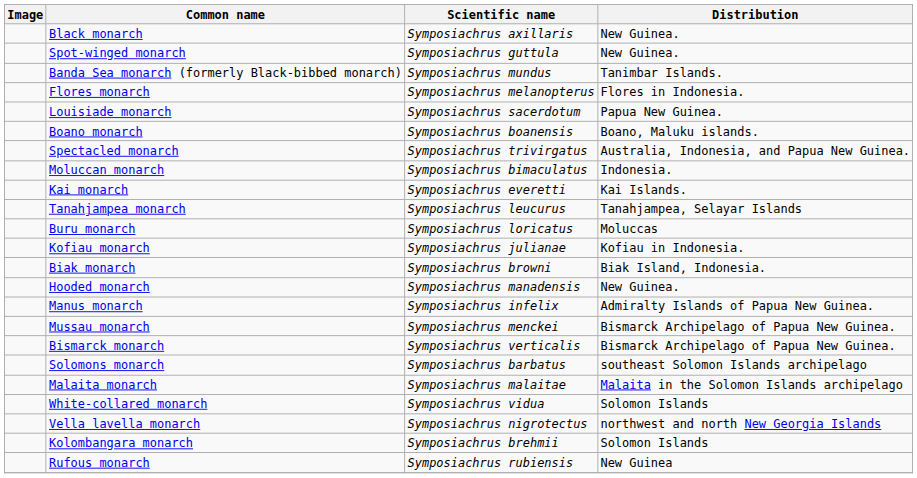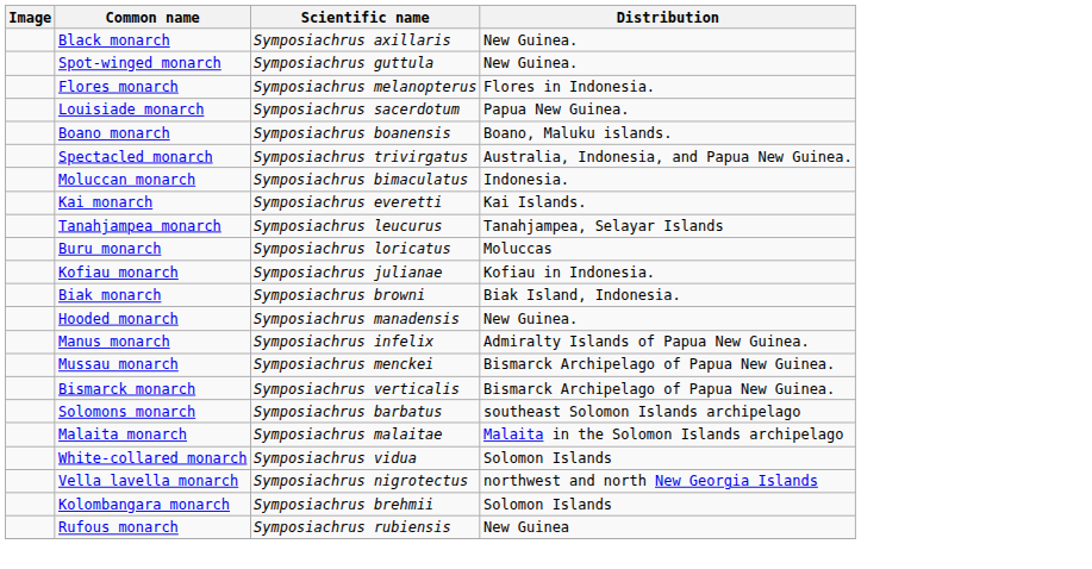 <table class="wikitable">
 <tr>
 <th>Image</th>
 <th>Common name</th>
 <th>Scientific name</th>
 <th>Distribution</th>
 </tr>
 <tr>
 <td></td>
 <td><a href='#'>Black monarch</a></td>
 <td><em>Symposiachrus axillaris</em></td>
 <td>New Guinea.</td>
 </tr>
 <tr>
 <td></td>
 <td><a href='#'>Spot-winged monarch</a></td>
 <td><em>Symposiachrus guttula</em></td>
 <td>New Guinea.</td>
-</tr>
-<tr>
-<td></td>
-<td><a href='#'>Banda Sea monarch</a> (formerly Black-bibbed monarch)</td>
-<td><em>Symposiachrus mundus</em></td>
-<td>Tanimbar Islands.</td>
 </tr>
 <tr>
 <td></td>
 <td><a href='#'>Flores monarch</a></td>
 <td><em>Symposiachrus melanopterus</em></td>
 <td>Flores in Indonesia.</td>
 </tr>
 <tr>
 <td></td>
 <td><a href='#'>Louisiade monarch</a></td>
 <td><em>Symposiachrus sacerdotum</em></td>
 <td>Papua New Guinea.</td>
 </tr>
 <tr>
 <td></td>
 <td><a href='#'>Boano monarch</a></td>
 <td><em>Symposiachrus boanensis</em></td>
 <td>Boano, Maluku islands.</td>
 </tr>
 <tr>
 <td></td>
 <td><a href='#'>Spectacled monarch</a></td>
 <td><em>Symposiachrus trivirgatus</em></td>
 <td>Australia, Indonesia, and Papua New Guinea.</td>
 </tr>
 <tr>
 <td></td>
 <td><a href='#'>Moluccan monarch</a></td>
 <td><em>Symposiachrus bimaculatus</em></td>
 <td>Indonesia.</td>
 </tr>
 <tr>
 <td></td>
 <td><a href='#'>Kai monarch</a></td>
 <td><em>Symposiachrus everetti</em></td>
 <td>Kai Islands.</td>
 </tr>
 <tr>
 <td></td>
 <td><a href='#'>Tanahjampea monarch</a></td>
 <td><em>Symposiachrus leucurus</em></td>
 <td>Tanahjampea, Selayar Islands</td>
 </tr>
 <tr>
 <td></td>
 <td><a href='#'>Buru monarch</a></td>
 <td><em>Symposiachrus loricatus</em></td>
 <td>Moluccas</td>
 </tr>
 <tr>
 <td></td>
 <td><a href='#'>Kofiau monarch</a></td>
 <td><em>Symposiachrus julianae</em></td>
 <td>Kofiau in Indonesia.</td>
 </tr>
 <tr>
 <td></td>
 <td><a href='#'>Biak monarch</a></td>
 <td><em>Symposiachrus browni</em></td>
 <td>Biak Island, Indonesia.</td>
 </tr>
 <tr>
 <td></td>
 <td><a href='#'>Hooded monarch</a></td>
 <td><em>Symposiachrus manadensis</em></td>
 <td>New Guinea.</td>
 </tr>
 <tr>
 <td></td>
 <td><a href='#'>Manus monarch</a></td>
 <td><em>Symposiachrus infelix</em></td>
 <td>Admiralty Islands of Papua New Guinea.</td>
 </tr>
 <tr>
 <td></td>
 <td><a href='#'>Mussau monarch</a></td>
 <td><em>Symposiachrus menckei</em></td>
 <td>Bismarck Archipelago of Papua New Guinea.</td>
 </tr>
 <tr>
 <td></td>
 <td><a href='#'>Bismarck monarch</a></td>
 <td><em>Symposiachrus verticalis</em></td>
 <td>Bismarck Archipelago of Papua New Guinea.</td>
 </tr>
 <tr>
 <td></td>
 <td><a href='#'>Solomons monarch</a></td>
 <td><em>Symposiachrus barbatus</em></td>
 <td>southeast Solomon Islands archipelago</td>
 </tr>
 <tr>
 <td></td>
 <td><a href='#'>Malaita monarch</a></td>
 <td><em>Symposiachrus malaitae</em></td>
 <td><a href='#'>Malaita</a> in the Solomon Islands archipelago</td>
 </tr>
 <tr>
 <td></td>
 <td><a href='#'>White-collared monarch</a></td>
 <td><em>Symposiachrus vidua</em></td>
 <td>Solomon Islands</td>
 </tr>
 <tr>
 <td></td>
 <td><a href='#'>Vella lavella monarch</a></td>
 <td><em>Symposiachrus nigrotectus</em></td>
 <td>northwest and north <a href='#'>New Georgia Islands</a></td>
 </tr>
 <tr>
 <td></td>
 <td><a href='#'>Kolombangara monarch</a></td>
 <td><em>Symposiachrus brehmii</em></td>
 <td>Solomon Islands</td>
 </tr>
 <tr>
 <td></td>
 <td><a href='#'>Rufous monarch</a></td>
 <td><em>Symposiachrus rubiensis</em></td>
 <td>New Guinea</td>
 </tr>
 <tr>
 </tr>
 </table>
